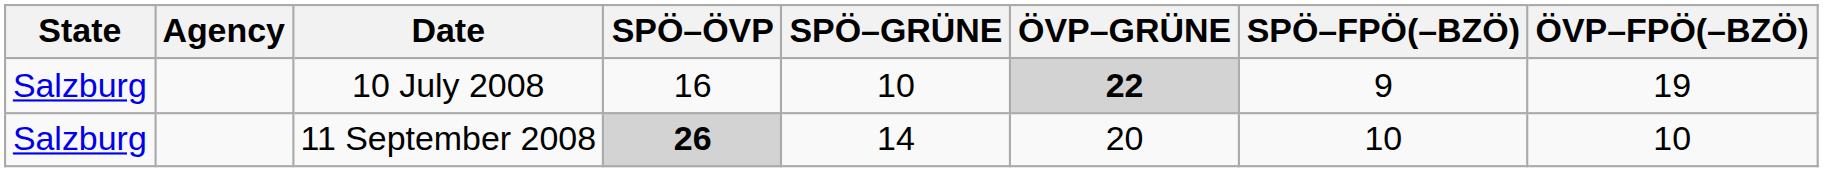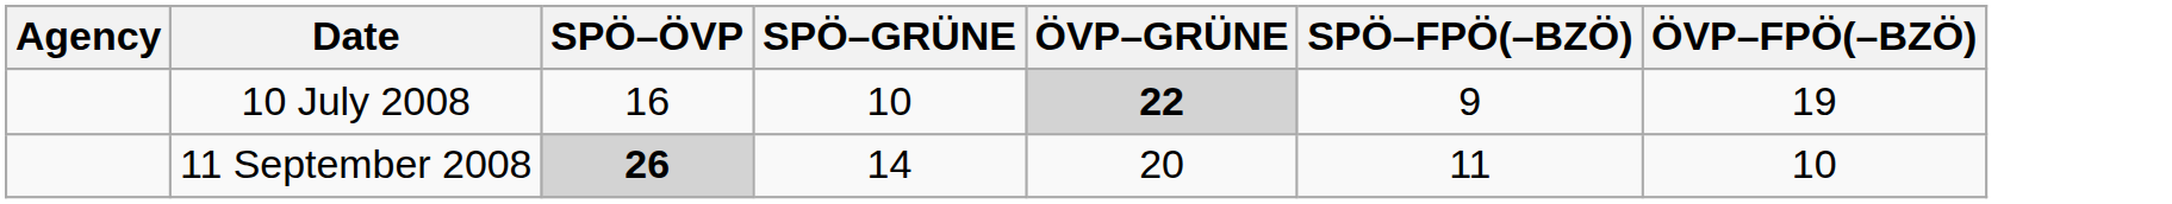 <table class="wikitable sortable" style="text-align:center">
 <tr>
-<th>State</th>
 <th>Agency</th>
 <th>Date</th>
 <th>SPÖ–ÖVP</th>
 <th>SPÖ–GRÜNE</th>
 <th>ÖVP–GRÜNE</th>
 <th>SPÖ–FPÖ(–BZÖ)</th>
 <th>ÖVP–FPÖ(–BZÖ)</th>
 </tr>
 <tr>
-<td><a href='#'>Salzburg</a></td>
 <td></td>
 <td>10 July 2008</td>
 <td>16</td>
 <td>10</td>
 <td bgcolor=lightgrey><strong>22</strong></td>
 <td>9</td>
 <td>19</td>
 </tr>
 <tr>
-<td><a href='#'>Salzburg</a></td>
 <td></td>
 <td>11 September 2008</td>
 <td bgcolor=lightgrey><strong>26</strong></td>
 <td>14</td>
 <td>20</td>
-<td>10</td>
+<td>11</td>
 <td>10</td>
 </tr>
 </table>
